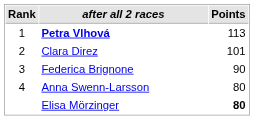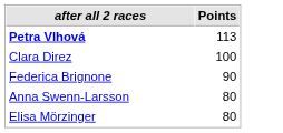 <table cellspacing="1" cellpadding="3" style="border:1px solid #aaa; font-size:86%;">
 <tr style="background:#e4e4e4;">
-<th style="border-bottom:1px solid #aaa; width:10px;">Rank</th>
 <th style="border-bottom:1px solid #aaa; width:200px; white-space:nowrap;"><em>after all 2 races</em></th>
 <th style="border-bottom:1px solid #aaa; width:20px;">Points</th>
 </tr>
 <tr>
-<td style="text-align:center;">1</td>
 <td><strong> <a href='#'>Petra Vlhová</a></strong></td>
 <td align="right">113</td>
 </tr>
 <tr>
-<td style="text-align:center;">2</td>
 <td> <a href='#'>Clara Direz</a></td>
-<td align="right">101</td>
+<td align="right">100</td>
 </tr>
 <tr>
-<td style="text-align:center;">3</td>
 <td> <a href='#'>Federica Brignone</a></td>
 <td align="right">90</td>
 </tr>
 <tr>
-<td style="text-align:center;">4</td>
 <td> <a href='#'>Anna Swenn-Larsson</a></td>
 <td align="right">80</td>
 </tr>
 <tr>
-<td style="text-align:center;"></td>
 <td> <a href='#'>Elisa Mörzinger</a></td>
-<td align="right"><strong>80</strong></td>
+<td align="right">80</td>
 </tr>
 </table>
